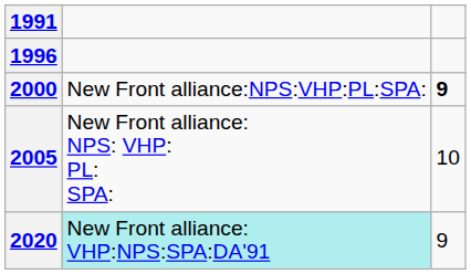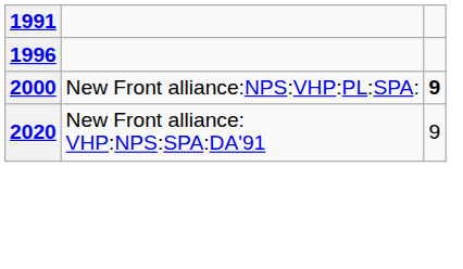 <table class="wikitable">
 <tr>
 <th><a href='#'>1991</a></th>
 <td></td>
 <td></td>
 </tr>
 <tr>
 <th><a href='#'>1996</a></th>
 <td></td>
 <td></td>
 </tr>
 <tr>
 <th><a href='#'>2000</a></th>
 <td>New Front alliance:<a href='#'>NPS</a>:<a href='#'>VHP</a>:<a href='#'>PL</a>:<a href='#'>SPA</a>:</td>
 <td><strong> 9</strong></td>
 </tr>
 <tr>
-<th><a href='#'>2005</a></th>
-<td>New Front alliance:<br><a href='#'>NPS</a>: <a href='#'>VHP</a>:<br><a href='#'>PL</a>:<br><a href='#'>SPA</a>:</td>
-<td> 10</td>
-</tr>
-<tr>
 <th><a href='#'>2020</a></th>
-<td style="background: paleturquoise;">New Front alliance:<br><a href='#'>VHP</a>:<a href='#'>NPS</a>:<a href='#'>SPA</a>:<a href='#'>DA'91</a> </td>
+<td>New Front alliance:<br><a href='#'>VHP</a>:<a href='#'>NPS</a>:<a href='#'>SPA</a>:<a href='#'>DA'91</a> </td>
 <td> 9</td>
 </tr>
 </table>
